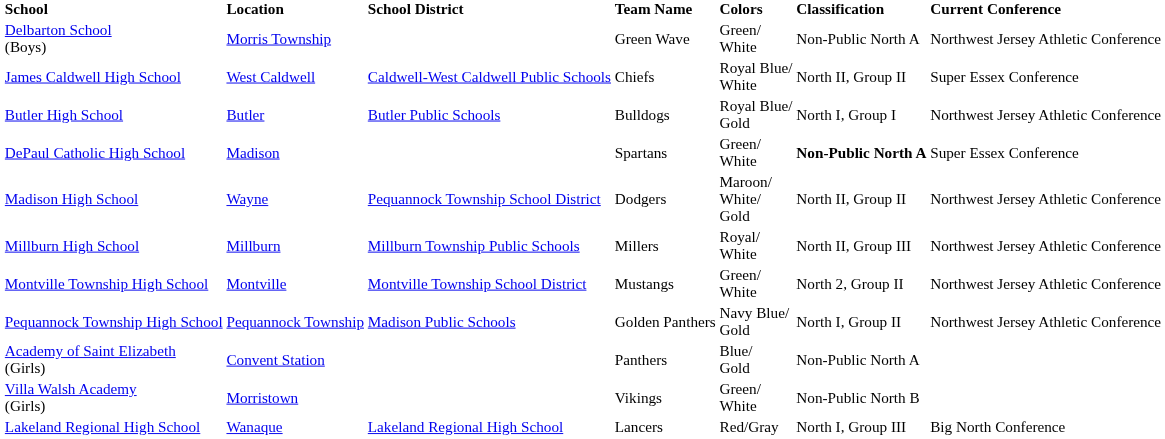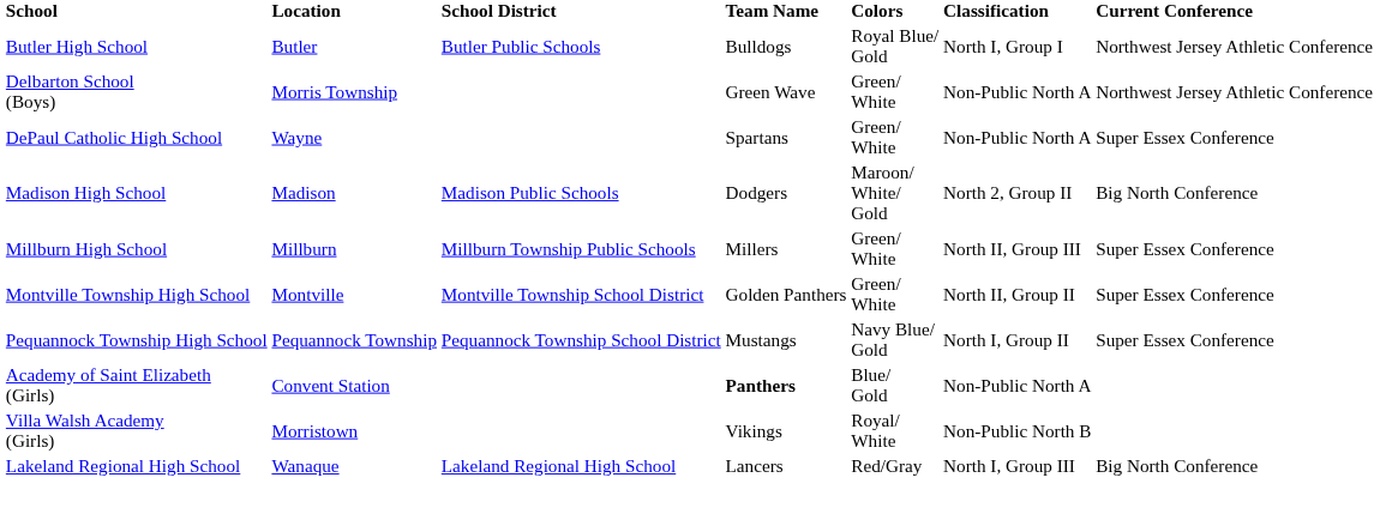 <table>
 <tr>
 <td><strong>School</strong></td>
 <td><strong>Location</strong></td>
 <td><strong>School District</strong></td>
 <td><strong>Team Name</strong></td>
 <td><strong>Colors</strong></td>
 <td><strong>Classification</strong></td>
 <td><strong>Current Conference</strong></td>
 </tr>
 <tr>
+<td><a href='#'>Butler High School</a></td>
+<td><a href='#'>Butler</a></td>
+<td><a href='#'>Butler Public Schools</a></td>
+<td>Bulldogs</td>
+<td>Royal Blue/<br>Gold</td>
+<td>North I, Group I</td>
+<td>Northwest Jersey Athletic Conference</td>
+</tr>
+<tr>
 <td><a href='#'>Delbarton School</a><br>(Boys)</td>
 <td><a href='#'>Morris Township</a></td>
 <td></td>
 <td>Green Wave</td>
 <td>Green/<br>White</td>
 <td>Non-Public North A</td>
 <td>Northwest Jersey Athletic Conference</td>
 </tr>
 <tr>
-<td><a href='#'>James Caldwell High School</a></td>
-<td><a href='#'>West Caldwell</a></td>
-<td><a href='#'>Caldwell-West Caldwell Public Schools</a></td>
-<td>Chiefs</td>
-<td>Royal Blue/<br>White</td>
-<td>North II, Group II</td>
-<td>Super Essex Conference</td>
-</tr>
-<tr>
-<td><a href='#'>Butler High School</a></td>
-<td><a href='#'>Butler</a></td>
-<td><a href='#'>Butler Public Schools</a></td>
-<td>Bulldogs</td>
-<td>Royal Blue/<br>Gold</td>
-<td>North I, Group I</td>
-<td>Northwest Jersey Athletic Conference</td>
-</tr>
-<tr>
 <td><a href='#'>DePaul Catholic High School</a></td>
-<td><a href='#'>Madison</a></td>
+<td><a href='#'>Wayne</a></td>
 <td></td>
 <td>Spartans</td>
 <td>Green/<br>White</td>
-<td><strong>Non-Public North A</strong></td>
+<td>Non-Public North A</td>
 <td>Super Essex Conference</td>
 </tr>
 <tr>
 <td><a href='#'>Madison High School</a></td>
-<td><a href='#'>Wayne</a></td>
-<td><a href='#'>Pequannock Township School District</a></td>
+<td><a href='#'>Madison</a></td>
+<td><a href='#'>Madison Public Schools</a></td>
 <td>Dodgers</td>
 <td>Maroon/<br>White/<br>Gold</td>
-<td>North II, Group II</td>
-<td>Northwest Jersey Athletic Conference</td>
+<td>North 2, Group II</td>
+<td>Big North Conference</td>
 </tr>
 <tr>
 <td><a href='#'>Millburn High School</a></td>
 <td><a href='#'>Millburn</a></td>
 <td><a href='#'>Millburn Township Public Schools</a></td>
 <td>Millers</td>
-<td>Royal/<br>White</td>
+<td>Green/<br>White</td>
 <td>North II, Group III</td>
-<td>Northwest Jersey Athletic Conference</td>
+<td>Super Essex Conference</td>
 </tr>
 <tr>
 <td><a href='#'>Montville Township High School</a></td>
 <td><a href='#'>Montville</a></td>
 <td><a href='#'>Montville Township School District</a></td>
-<td>Mustangs</td>
+<td>Golden Panthers</td>
 <td>Green/<br>White</td>
-<td>North 2, Group II</td>
-<td>Northwest Jersey Athletic Conference</td>
+<td>North II, Group II</td>
+<td>Super Essex Conference</td>
 </tr>
 <tr>
 <td><a href='#'>Pequannock Township High School</a></td>
 <td><a href='#'>Pequannock Township</a></td>
-<td><a href='#'>Madison Public Schools</a></td>
-<td>Golden Panthers</td>
+<td><a href='#'>Pequannock Township School District</a></td>
+<td>Mustangs</td>
 <td>Navy Blue/<br>Gold</td>
 <td>North I, Group II</td>
-<td>Northwest Jersey Athletic Conference</td>
+<td>Super Essex Conference</td>
 </tr>
 <tr>
 <td><a href='#'>Academy of Saint Elizabeth</a><br>(Girls)</td>
 <td><a href='#'>Convent Station</a></td>
 <td></td>
-<td>Panthers</td>
+<td><strong>Panthers</strong></td>
 <td>Blue/<br>Gold</td>
 <td>Non-Public North A</td>
 </tr>
 <tr>
 <td><a href='#'>Villa Walsh Academy</a><br>(Girls)</td>
 <td><a href='#'>Morristown</a></td>
 <td></td>
 <td>Vikings</td>
-<td>Green/<br>White</td>
+<td>Royal/<br>White</td>
 <td>Non-Public North B</td>
 </tr>
 <tr>
 <td><a href='#'>Lakeland Regional High School</a></td>
 <td><a href='#'>Wanaque</a></td>
 <td><a href='#'>Lakeland Regional High School</a></td>
 <td>Lancers</td>
 <td>Red/Gray</td>
 <td>North I, Group III</td>
 <td>Big North Conference</td>
 </tr>
 </table>
